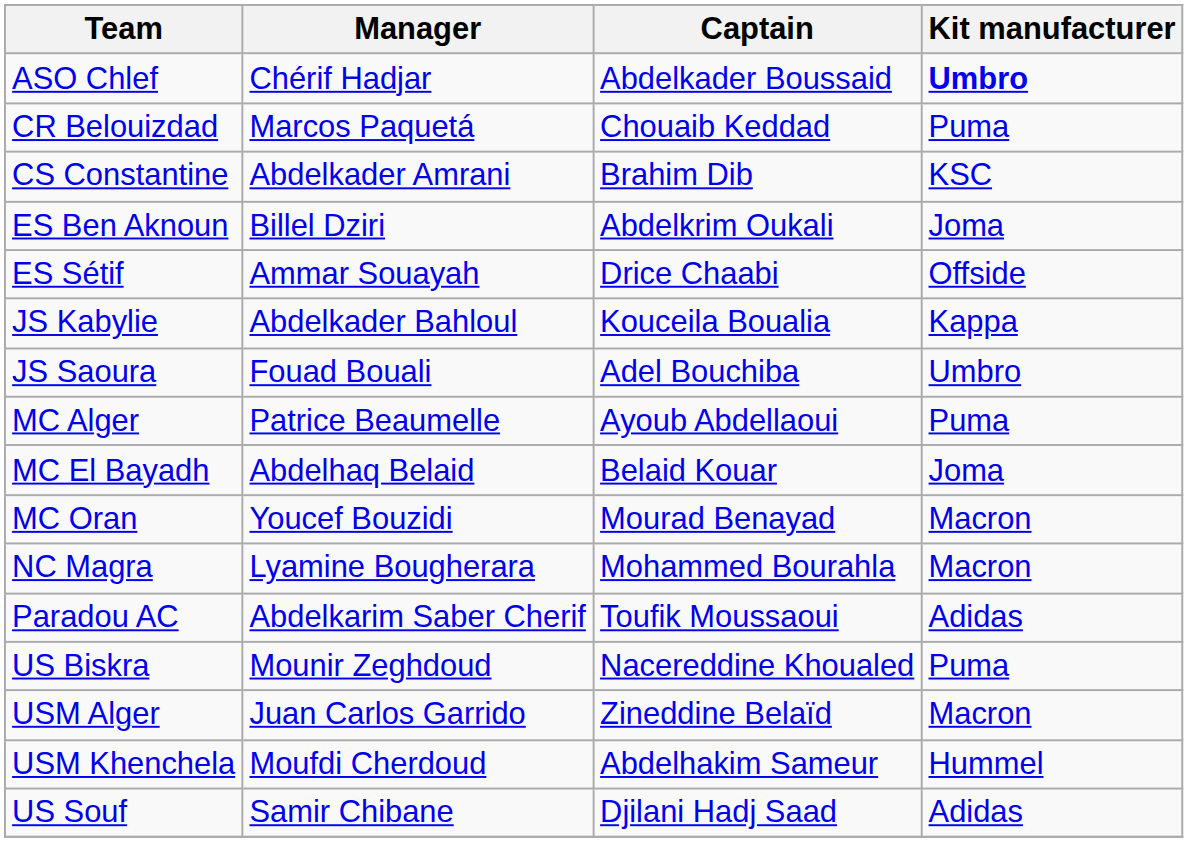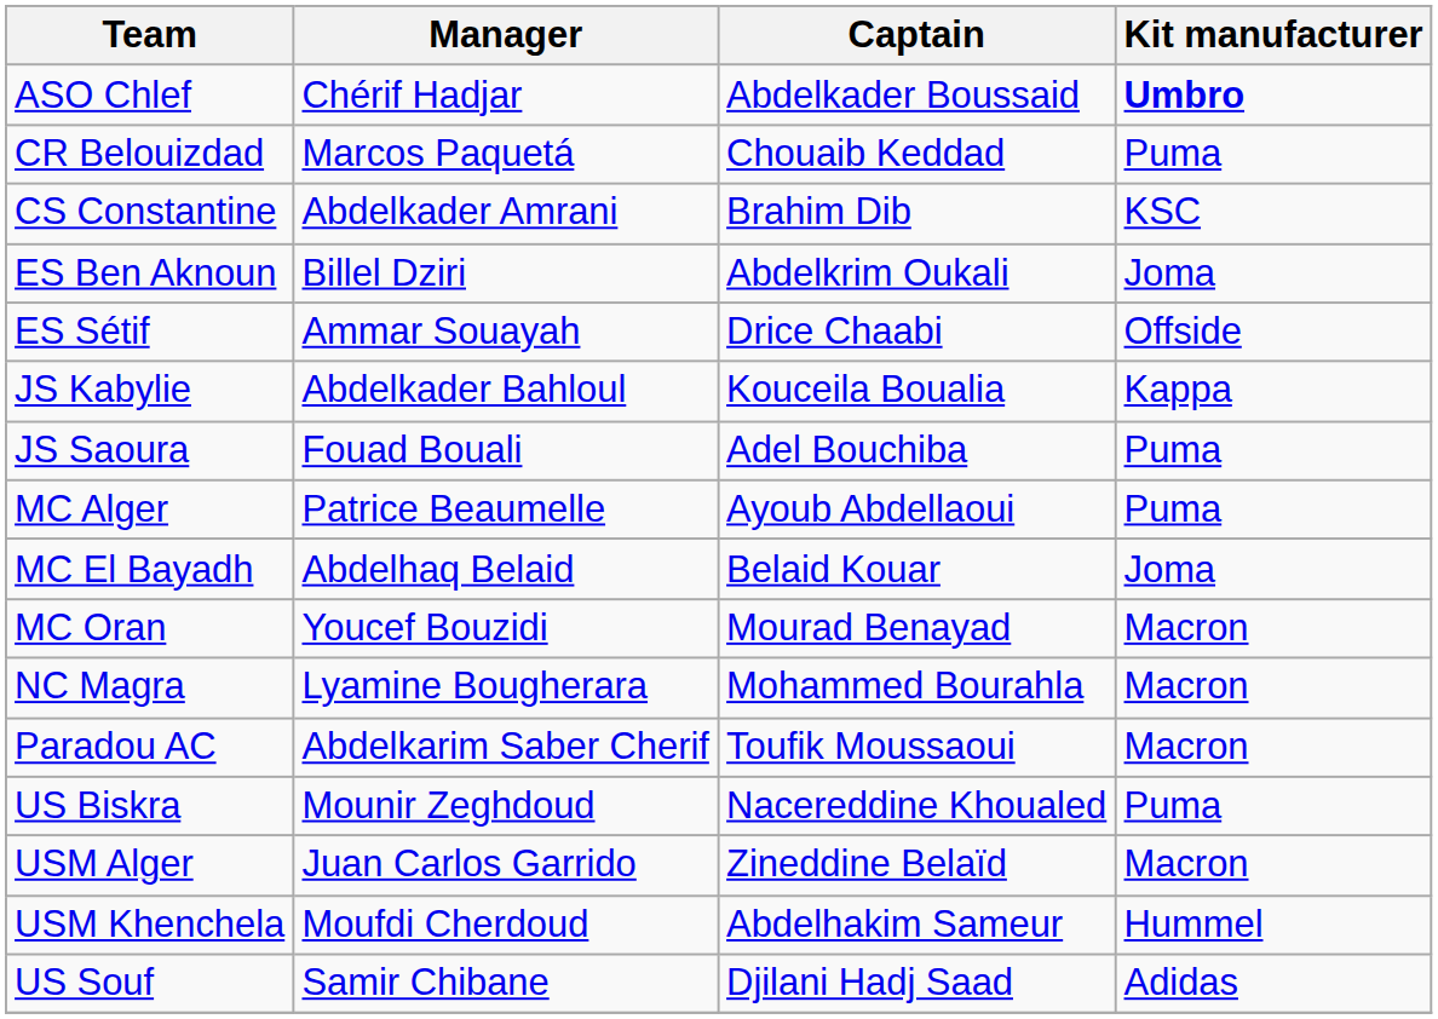 <table class="wikitable sortable" style="text-align:left;">
 <tr>
 <th>Team</th>
 <th>Manager</th>
 <th>Captain</th>
 <th>Kit manufacturer</th>
 </tr>
 <tr>
 <td><a href='#'>ASO Chlef</a></td>
 <td> <a href='#'>Chérif Hadjar</a></td>
 <td> <a href='#'>Abdelkader Boussaid</a></td>
 <td><strong><a href='#'>Umbro</a></strong></td>
 </tr>
 <tr>
 <td><a href='#'>CR Belouizdad</a></td>
 <td> <a href='#'>Marcos Paquetá</a></td>
 <td> <a href='#'>Chouaib Keddad</a></td>
 <td><a href='#'>Puma</a></td>
 </tr>
 <tr>
 <td><a href='#'>CS Constantine</a></td>
 <td> <a href='#'>Abdelkader Amrani</a></td>
 <td> <a href='#'>Brahim Dib</a></td>
 <td><a href='#'>KSC</a></td>
 </tr>
 <tr>
 <td><a href='#'>ES Ben Aknoun</a></td>
 <td> <a href='#'>Billel Dziri</a></td>
 <td> <a href='#'>Abdelkrim Oukali</a></td>
 <td><a href='#'>Joma</a></td>
 </tr>
 <tr>
 <td><a href='#'>ES Sétif</a></td>
 <td> <a href='#'>Ammar Souayah</a></td>
 <td> <a href='#'>Drice Chaabi</a></td>
 <td><a href='#'>Offside</a></td>
 </tr>
 <tr>
 <td><a href='#'>JS Kabylie</a></td>
 <td> <a href='#'>Abdelkader Bahloul</a></td>
 <td> <a href='#'>Kouceila Boualia</a></td>
 <td><a href='#'>Kappa</a></td>
 </tr>
 <tr>
 <td><a href='#'>JS Saoura</a></td>
 <td> <a href='#'>Fouad Bouali</a></td>
 <td> <a href='#'>Adel Bouchiba</a></td>
-<td><a href='#'>Umbro</a></td>
+<td><a href='#'>Puma</a></td>
 </tr>
 <tr>
 <td><a href='#'>MC Alger</a></td>
 <td> <a href='#'>Patrice Beaumelle</a></td>
 <td> <a href='#'>Ayoub Abdellaoui</a></td>
 <td><a href='#'>Puma</a></td>
 </tr>
 <tr>
 <td><a href='#'>MC El Bayadh</a></td>
 <td> <a href='#'>Abdelhaq Belaid</a></td>
 <td> <a href='#'>Belaid Kouar</a></td>
 <td><a href='#'>Joma</a></td>
 </tr>
 <tr>
 <td><a href='#'>MC Oran</a></td>
 <td> <a href='#'>Youcef Bouzidi</a></td>
 <td> <a href='#'>Mourad Benayad</a></td>
 <td><a href='#'>Macron</a></td>
 </tr>
 <tr>
 <td><a href='#'>NC Magra</a></td>
 <td> <a href='#'>Lyamine Bougherara</a></td>
 <td> <a href='#'>Mohammed Bourahla</a></td>
 <td><a href='#'>Macron</a></td>
 </tr>
 <tr>
 <td><a href='#'>Paradou AC</a></td>
 <td> <a href='#'>Abdelkarim Saber Cherif</a></td>
 <td> <a href='#'>Toufik Moussaoui</a></td>
-<td><a href='#'>Adidas</a></td>
+<td><a href='#'>Macron</a></td>
 </tr>
 <tr>
 <td><a href='#'>US Biskra</a></td>
 <td> <a href='#'>Mounir Zeghdoud</a></td>
 <td> <a href='#'>Nacereddine Khoualed</a></td>
 <td><a href='#'>Puma</a></td>
 </tr>
 <tr>
 <td><a href='#'>USM Alger</a></td>
 <td> <a href='#'>Juan Carlos Garrido</a></td>
 <td> <a href='#'>Zineddine Belaïd</a></td>
 <td><a href='#'>Macron</a></td>
 </tr>
 <tr>
 <td><a href='#'>USM Khenchela</a></td>
 <td> <a href='#'>Moufdi Cherdoud</a></td>
 <td> <a href='#'>Abdelhakim Sameur</a></td>
 <td><a href='#'>Hummel</a></td>
 </tr>
 <tr>
 <td><a href='#'>US Souf</a></td>
 <td> <a href='#'>Samir Chibane</a></td>
 <td> <a href='#'>Djilani Hadj Saad</a></td>
 <td><a href='#'>Adidas</a></td>
 </tr>
 <tr>
 </tr>
 </table>
